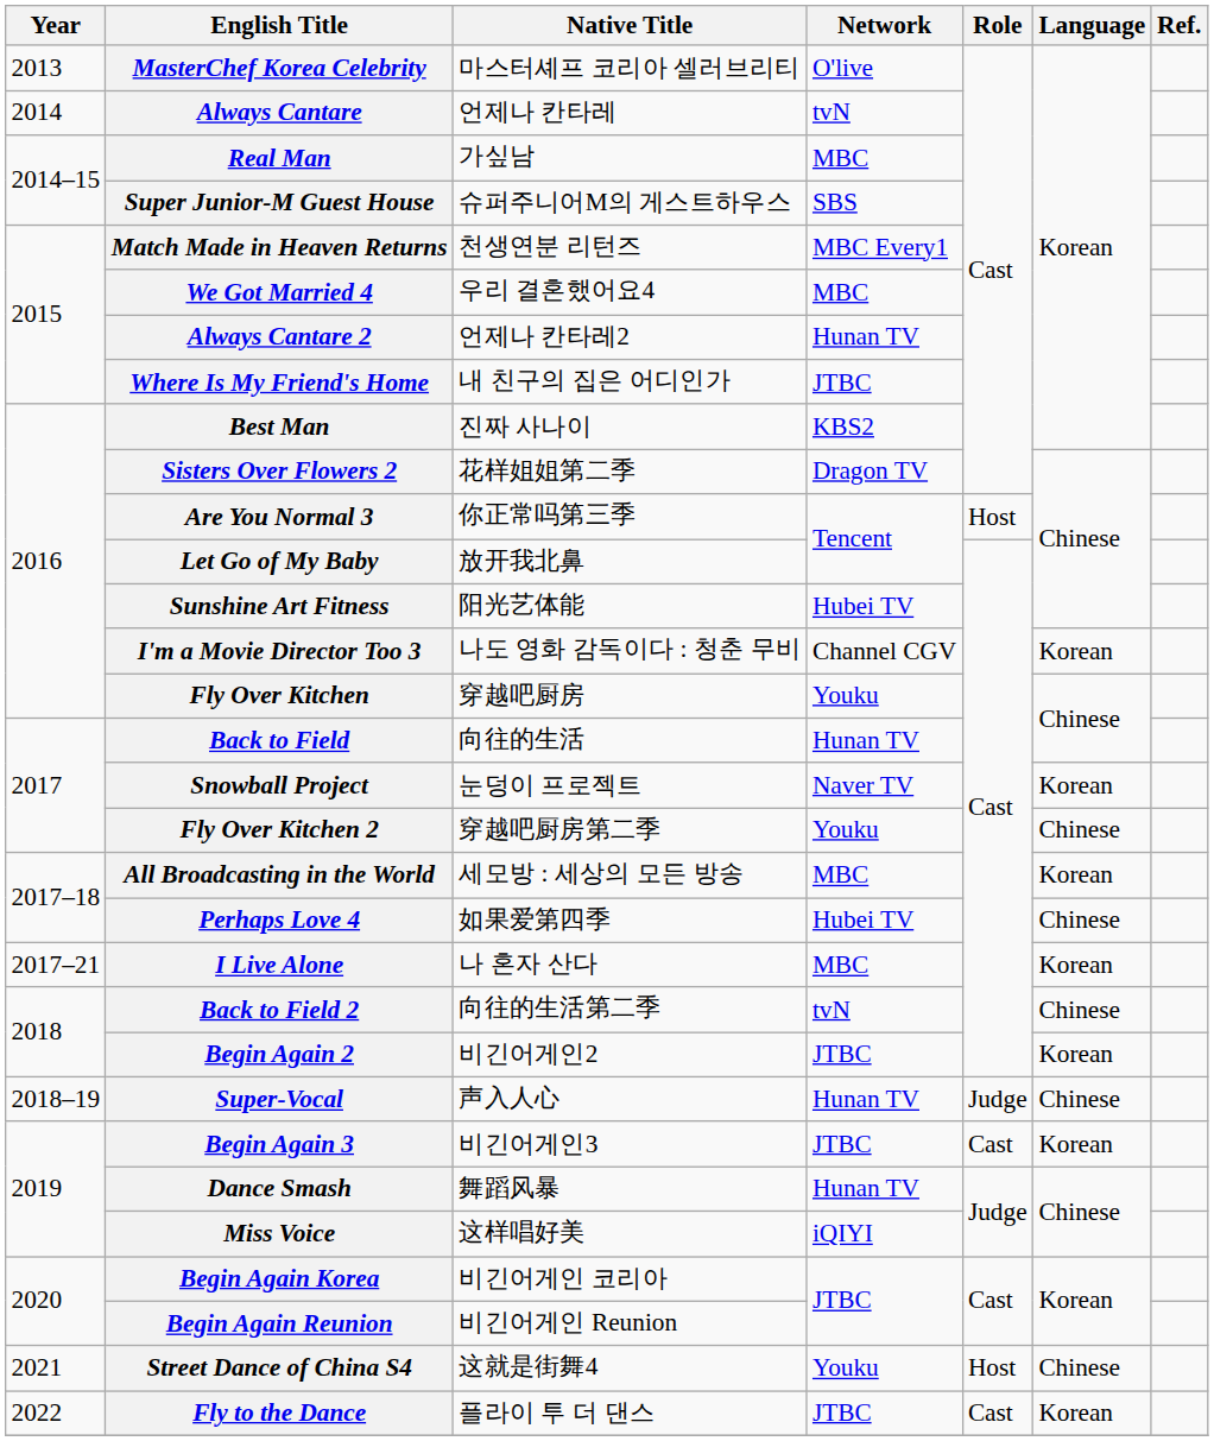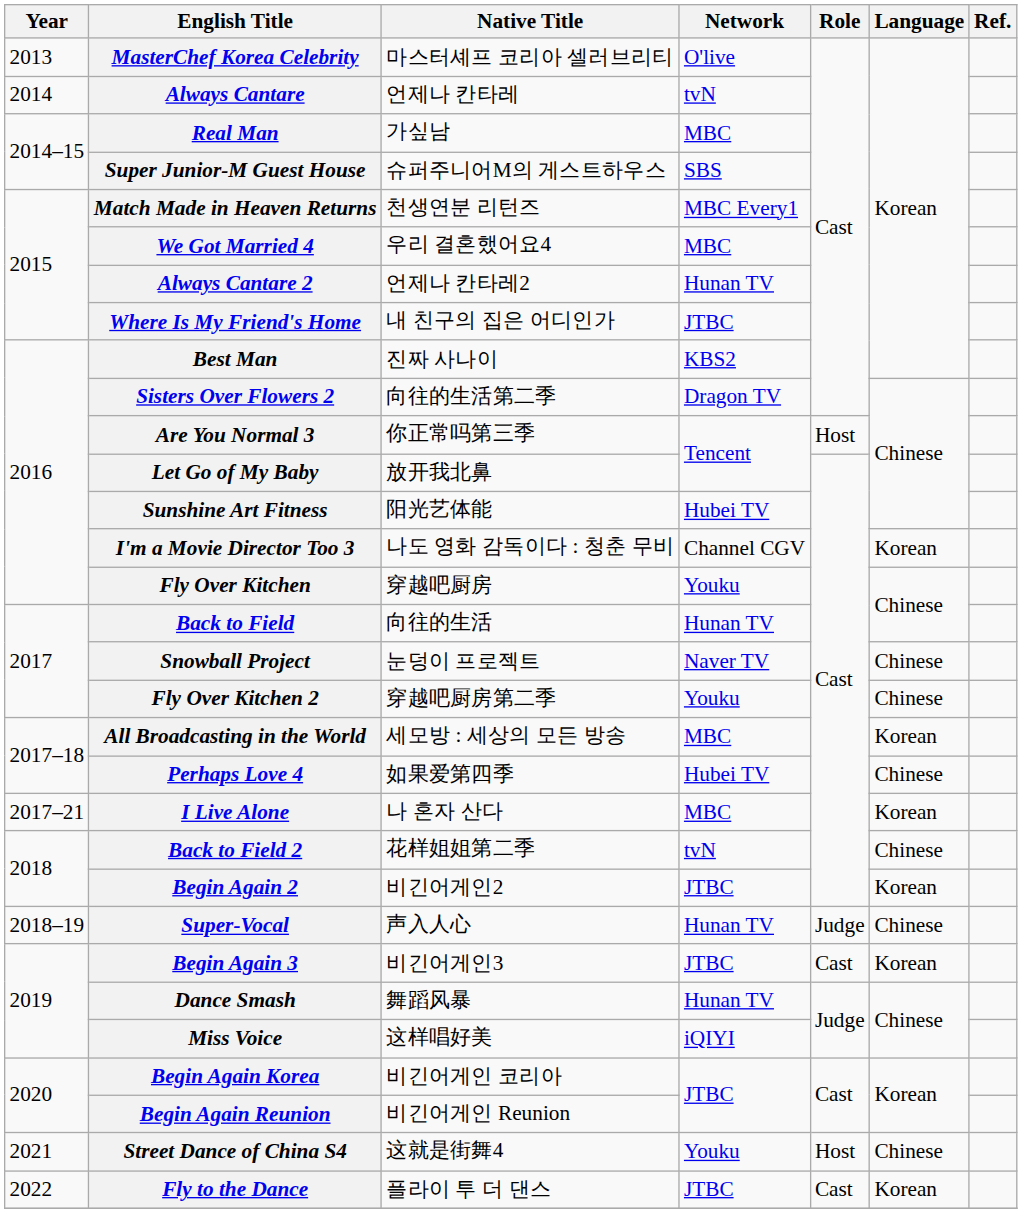 <table class="wikitable sortable plainrowheaders">
 <tr>
 <th scope="col">Year</th>
 <th scope="col">English Title</th>
 <th scope="col">Native Title</th>
 <th scope="col">Network</th>
 <th scope="col">Role</th>
 <th scope="col">Language</th>
 <th scope="col" class="unsortable">Ref.</th>
 </tr>
 <tr>
 <td>2013</td>
 <th scope="row"><em><a href='#'>MasterChef Korea Celebrity</a></em></th>
 <td>마스터셰프 코리아 셀러브리티</td>
 <td><a href='#'>O'live</a></td>
 <td rowspan="10">Cast</td>
 <td rowspan="9">Korean</td>
 <td></td>
 </tr>
 <tr>
 <td>2014</td>
 <th scope="row"><em><a href='#'>Always Cantare</a></em></th>
 <td>언제나 칸타레</td>
 <td><a href='#'>tvN</a></td>
 <td></td>
 </tr>
 <tr>
 <td rowspan="2">2014–15</td>
 <th scope="row"><em><a href='#'>Real Man</a></em></th>
 <td>가싶남</td>
 <td><a href='#'>MBC</a></td>
 <td></td>
 </tr>
 <tr>
 <th scope="row"><em>Super Junior-M Guest House</em></th>
 <td>슈퍼주니어M의 게스트하우스</td>
 <td><a href='#'>SBS</a></td>
 <td></td>
 </tr>
 <tr>
 <td rowspan="4">2015</td>
 <th scope="row"><em>Match Made in Heaven Returns</em></th>
 <td>천생연분 리턴즈</td>
 <td><a href='#'>MBC Every1</a></td>
 <td></td>
 </tr>
 <tr>
 <th scope="row"><em><a href='#'>We Got Married 4</a></em></th>
 <td>우리 결혼했어요4</td>
 <td><a href='#'>MBC</a></td>
 <td></td>
 </tr>
 <tr>
 <th scope="row"><em><a href='#'>Always Cantare 2</a></em></th>
 <td>언제나 칸타레2</td>
 <td><a href='#'>Hunan TV</a></td>
 <td></td>
 </tr>
 <tr>
 <th scope="row"><em><a href='#'>Where Is My Friend's Home</a></em></th>
 <td>내 친구의 집은 어디인가</td>
 <td><a href='#'>JTBC</a></td>
 <td></td>
 </tr>
 <tr>
 <td rowspan="7">2016</td>
 <th scope="row"><em>Best Man</em></th>
 <td>진짜 사나이</td>
 <td><a href='#'>KBS2</a></td>
 <td></td>
 </tr>
 <tr>
 <th scope="row"><em><a href='#'>Sisters Over Flowers 2</a></em></th>
-<td>花样姐姐第二季</td>
+<td>向往的生活第二季</td>
 <td><a href='#'>Dragon TV</a></td>
 <td rowspan="4">Chinese</td>
 <td></td>
 </tr>
 <tr>
 <th scope="row"><em>Are You Normal 3</em></th>
 <td>你正常吗第三季</td>
 <td rowspan="2"><a href='#'>Tencent</a></td>
 <td>Host</td>
 <td></td>
 </tr>
 <tr>
 <th scope="row"><em>Let Go of My Baby</em></th>
 <td>放开我北鼻</td>
 <td rowspan="12">Cast</td>
 <td></td>
 </tr>
 <tr>
 <th scope="row"><em>Sunshine Art Fitness</em></th>
 <td>阳光艺体能</td>
 <td><a href='#'>Hubei TV</a></td>
 <td></td>
 </tr>
 <tr>
 <th scope="row"><em>I'm a Movie Director Too 3</em></th>
 <td>나도 영화 감독이다 : 청춘 무비</td>
 <td>Channel CGV</td>
 <td>Korean</td>
 <td></td>
 </tr>
 <tr>
 <th scope="row"><em>Fly Over Kitchen</em></th>
 <td>穿越吧厨房</td>
 <td><a href='#'>Youku</a></td>
 <td rowspan="2">Chinese</td>
 <td></td>
 </tr>
 <tr>
 <td rowspan="3">2017</td>
 <th scope="row"><em><a href='#'>Back to Field</a></em></th>
 <td>向往的生活</td>
 <td><a href='#'>Hunan TV</a></td>
 <td></td>
 </tr>
 <tr>
 <th scope="row"><em>Snowball Project</em></th>
 <td>눈덩이 프로젝트</td>
 <td><a href='#'>Naver TV</a></td>
-<td>Korean</td>
+<td>Chinese</td>
 <td></td>
 </tr>
 <tr>
 <th scope="row"><em>Fly Over Kitchen 2</em></th>
 <td>穿越吧厨房第二季</td>
 <td><a href='#'>Youku</a></td>
 <td>Chinese</td>
 <td></td>
 </tr>
 <tr>
 <td rowspan="2">2017–18</td>
 <th scope="row"><em>All Broadcasting in the World</em></th>
 <td>세모방 : 세상의 모든 방송</td>
 <td><a href='#'>MBC</a></td>
 <td>Korean</td>
 <td></td>
 </tr>
 <tr>
 <th scope="row"><a href='#'><em>Perhaps Love 4</em></a></th>
 <td>如果爱第四季</td>
 <td><a href='#'>Hubei TV</a></td>
 <td>Chinese</td>
 <td></td>
 </tr>
 <tr>
 <td>2017–21</td>
 <th scope="row"><em><a href='#'>I Live Alone</a></em></th>
 <td>나 혼자 산다</td>
 <td><a href='#'>MBC</a></td>
 <td>Korean</td>
 <td></td>
 </tr>
 <tr>
 <td rowspan="2">2018</td>
 <th scope="row"><em><a href='#'>Back to Field 2</a></em></th>
-<td>向往的生活第二季</td>
+<td>花样姐姐第二季</td>
 <td><a href='#'>tvN</a></td>
 <td>Chinese</td>
 <td></td>
 </tr>
 <tr>
 <th scope="row"><em><a href='#'>Begin Again 2</a></em></th>
 <td>비긴어게인2</td>
 <td><a href='#'>JTBC</a></td>
 <td>Korean</td>
 <td></td>
 </tr>
 <tr>
 <td>2018–19</td>
 <th scope="row"><em><a href='#'>Super-Vocal</a></em></th>
 <td>声入人心</td>
 <td><a href='#'>Hunan TV</a></td>
 <td>Judge</td>
 <td>Chinese</td>
 <td></td>
 </tr>
 <tr>
 <td rowspan="3">2019</td>
 <th scope="row"><em><a href='#'>Begin Again 3</a></em></th>
 <td>비긴어게인3</td>
 <td><a href='#'>JTBC</a></td>
 <td>Cast</td>
 <td>Korean</td>
 <td></td>
 </tr>
 <tr>
 <th scope="row"><em>Dance Smash</em></th>
 <td>舞蹈风暴</td>
 <td><a href='#'>Hunan TV</a></td>
 <td rowspan="2">Judge</td>
 <td rowspan="2">Chinese</td>
 <td></td>
 </tr>
 <tr>
 <th scope="row"><em>Miss Voice</em></th>
 <td>这样唱好美</td>
 <td><a href='#'>iQIYI</a></td>
 <td></td>
 </tr>
 <tr>
 <td rowspan="2">2020</td>
 <th scope="row"><em><a href='#'>Begin Again Korea</a></em></th>
 <td>비긴어게인 코리아</td>
 <td rowspan="2"><a href='#'>JTBC</a></td>
 <td rowspan="2">Cast</td>
 <td rowspan="2">Korean</td>
 <td></td>
 </tr>
 <tr>
 <th scope="row"><em><a href='#'>Begin Again Reunion</a></em></th>
 <td>비긴어게인 Reunion</td>
 <td></td>
 </tr>
 <tr>
 <td>2021</td>
 <th scope="row"><em>Street Dance of China S4</em></th>
 <td>这就是街舞4</td>
 <td><a href='#'>Youku</a></td>
 <td>Host</td>
 <td>Chinese</td>
 <td></td>
 </tr>
 <tr>
 <td>2022</td>
 <th scope="row"><em><a href='#'>Fly to the Dance</a></em></th>
 <td>플라이 투 더 댄스</td>
 <td rowspan="1"><a href='#'>JTBC</a></td>
 <td rowspan="1">Cast</td>
 <td rowspan="1">Korean</td>
 <td></td>
 </tr>
 <tr>
 </tr>
 </table>
